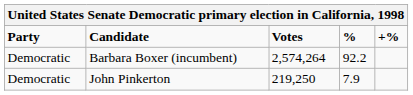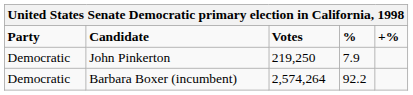 <table class="wikitable">
 <tr>
 <th colspan="5">United States Senate Democratic primary election in California, 1998</th>
 </tr>
 <tr>
 <td><strong>Party</strong></td>
 <td><strong>Candidate</strong></td>
 <td><strong>Votes</strong></td>
 <td><strong>%</strong></td>
 <td><strong>+%</strong></td>
 </tr>
 <tr>
 <td>Democratic</td>
+<td>John Pinkerton</td>
+<td>219,250</td>
+<td>7.9</td>
+<td></td>
+</tr>
+<tr>
+<td>Democratic</td>
 <td>Barbara Boxer (incumbent)</td>
 <td>2,574,264</td>
 <td>92.2</td>
 <td></td>
 </tr>
-<tr>
-<td>Democratic</td>
-<td>John Pinkerton</td>
-<td>219,250</td>
-<td>7.9</td>
-<td></td>
-</tr>
 </table>
